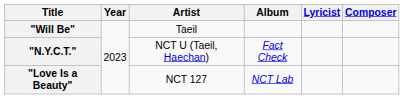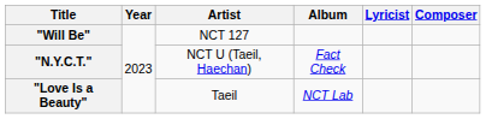 <table class="wikitable plainrowheaders" style="text-align:center">
 <tr>
 <th scope="col">Title</th>
 <th scope="col">Year</th>
 <th scope="col">Artist</th>
 <th scope="col">Album</th>
 <th scope="col"><a href='#'>Lyricist</a></th>
 <th scope="col"><a href='#'>Composer</a></th>
 </tr>
 <tr>
 <th scope="row">"Will Be"</th>
 <td rowspan="3">2023</td>
-<td>Taeil</td>
+<td>NCT 127</td>
 <td></td>
 <td></td>
 <td></td>
 </tr>
 <tr>
 <th scope="row">"N.Y.C.T."</th>
 <td>NCT U (Taeil, <a href='#'>Haechan</a>)</td>
 <td><em><a href='#'>Fact Check</a></em></td>
 <td></td>
 <td></td>
 </tr>
 <tr>
 <th scope="row">"Love Is a Beauty"</th>
-<td>NCT 127</td>
+<td>Taeil</td>
 <td><em><a href='#'>NCT Lab</a></em></td>
 <td></td>
 <td></td>
 </tr>
 </table>
